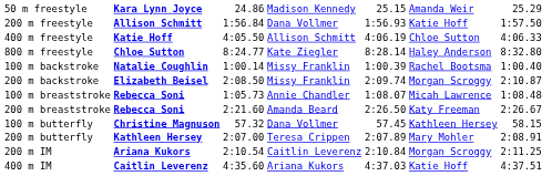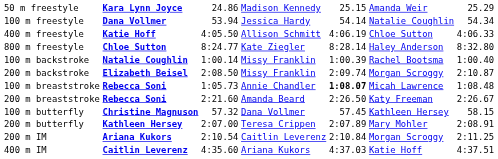 <table>
 <tr valign="top">
 <td>50 m freestyle<br></td>
 <td><strong><a href='#'>Kara Lynn Joyce</a></strong></td>
 <td align="right">24.86</td>
 <td><a href='#'>Madison Kennedy</a></td>
 <td align="right">25.15</td>
 <td><a href='#'>Amanda Weir</a></td>
 <td align="right">25.29</td>
 </tr>
 <tr valign="top">
-<td>200 m freestyle<br></td>
-<td><strong><a href='#'>Allison Schmitt</a></strong></td>
-<td align="right">1:56.84</td>
-<td><a href='#'>Dana Vollmer</a></td>
-<td align="right">1:56.93</td>
-<td><a href='#'>Katie Hoff</a></td>
-<td align="right">1:57.50</td>
+<td>100 m freestyle<br></td>
+<td><strong><a href='#'>Dana Vollmer</a></strong></td>
+<td align="right">53.94</td>
+<td><a href='#'>Jessica Hardy</a></td>
+<td align="right">54.14</td>
+<td><a href='#'>Natalie Coughlin</a></td>
+<td align="right">54.34</td>
 </tr>
 <tr valign="top">
 <td>400 m freestyle<br></td>
 <td><strong><a href='#'>Katie Hoff</a></strong></td>
 <td align="right">4:05.50</td>
 <td><a href='#'>Allison Schmitt</a></td>
 <td align="right">4:06.19</td>
 <td><a href='#'>Chloe Sutton</a></td>
 <td align="right">4:06.33</td>
 </tr>
 <tr valign="top">
 <td>800 m freestyle<br></td>
 <td><strong><a href='#'>Chloe Sutton</a></strong></td>
 <td align="right">8:24.77</td>
 <td><a href='#'>Kate Ziegler</a></td>
 <td align="right">8:28.14</td>
 <td><a href='#'>Haley Anderson</a></td>
 <td align="right">8:32.80</td>
 </tr>
 <tr valign="top">
 <td>100 m backstroke<br></td>
 <td><strong><a href='#'>Natalie Coughlin</a></strong></td>
 <td align="right">1:00.14</td>
 <td><a href='#'>Missy Franklin</a></td>
 <td align="right">1:00.39</td>
 <td><a href='#'>Rachel Bootsma</a></td>
 <td align="right">1:00.40</td>
 </tr>
 <tr valign="top">
 <td>200 m backstroke<br></td>
 <td><strong><a href='#'>Elizabeth Beisel</a></strong></td>
 <td align="right">2:08.50</td>
 <td><a href='#'>Missy Franklin</a></td>
 <td align="right">2:09.74</td>
 <td><a href='#'>Morgan Scroggy</a></td>
 <td align="right">2:10.87</td>
 </tr>
 <tr valign="top">
 <td>100 m breaststroke<br></td>
 <td><strong><a href='#'>Rebecca Soni</a></strong></td>
 <td align="right">1:05.73</td>
 <td><a href='#'>Annie Chandler</a></td>
-<td align="right">1:08.07</td>
+<td align="right"><strong>1:08.07</strong></td>
 <td><a href='#'>Micah Lawrence</a></td>
 <td align="right">1:08.48</td>
 </tr>
 <tr valign="top">
 <td>200 m breaststroke<br></td>
 <td><strong><a href='#'>Rebecca Soni</a></strong></td>
 <td align="right">2:21.60</td>
 <td><a href='#'>Amanda Beard</a></td>
 <td align="right">2:26.50</td>
 <td><a href='#'>Katy Freeman</a></td>
 <td align="right">2:26.67</td>
 </tr>
 <tr valign="top">
 <td>100 m butterfly<br></td>
 <td><strong><a href='#'>Christine Magnuson</a></strong></td>
 <td align="right">57.32</td>
 <td><a href='#'>Dana Vollmer</a></td>
 <td align="right">57.45</td>
 <td><a href='#'>Kathleen Hersey</a></td>
 <td align="right">58.15</td>
 </tr>
 <tr valign="top">
 <td>200 m butterfly<br></td>
 <td><strong><a href='#'>Kathleen Hersey</a></strong></td>
 <td align="right">2:07.00</td>
 <td><a href='#'>Teresa Crippen</a></td>
 <td align="right">2:07.89</td>
 <td><a href='#'>Mary Mohler</a></td>
 <td align="right">2:08.91</td>
 </tr>
 <tr valign="top">
 <td>200 m IM<br></td>
 <td><strong><a href='#'>Ariana Kukors</a></strong></td>
 <td align="right">2:10.54</td>
 <td><a href='#'>Caitlin Leverenz</a></td>
 <td align="right">2:10.84</td>
 <td><a href='#'>Morgan Scroggy</a></td>
 <td align="right">2:11.25</td>
 </tr>
 <tr valign="top">
 <td>400 m IM<br></td>
 <td><strong><a href='#'>Caitlin Leverenz</a></strong></td>
 <td align="right">4:35.60</td>
 <td><a href='#'>Ariana Kukors</a></td>
 <td align="right">4:37.03</td>
 <td><a href='#'>Katie Hoff</a></td>
 <td align="right">4:37.51</td>
 </tr>
 </table>
